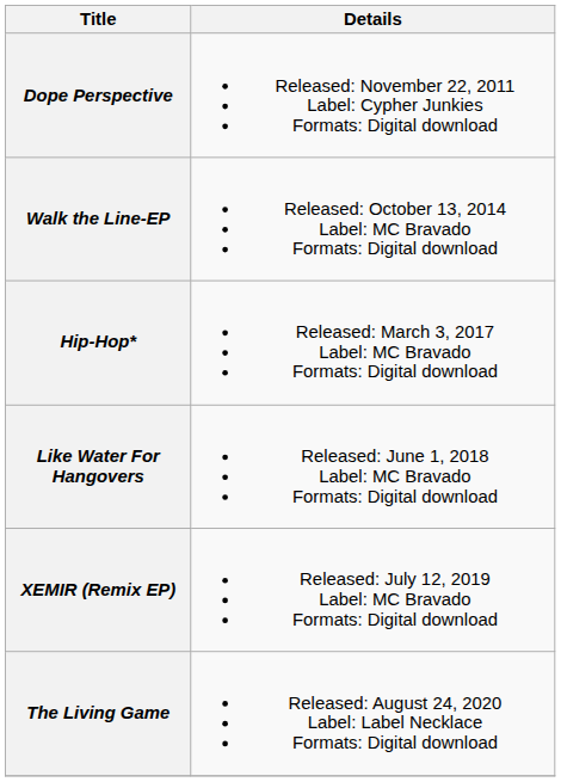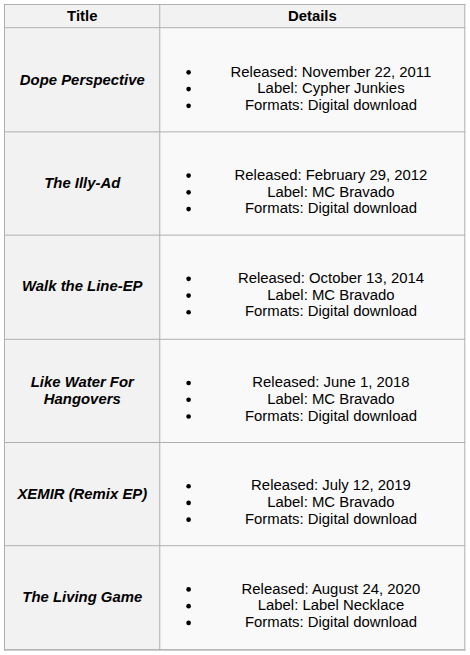 <table class="wikitable plainrowheaders" style="text-align:center">
 <tr>
 <th scope="col" style="width:10em">Title</th>
 <th scope="col" style="width:20em">Details</th>
 </tr>
 <tr>
 <th scope="row"><em>Dope Perspective</em><br></th>
 <td><br><ul><li>Released: November 22, 2011</li><li>Label: Cypher Junkies</li><li>Formats: Digital download</li></ul></td>
 </tr>
 <tr>
+<th scope="row"><em>The Illy-Ad</em></th>
+<td><br><ul><li>Released: February 29, 2012</li><li>Label: MC Bravado</li><li>Formats: Digital download</li></ul></td>
+</tr>
+<tr>
 <th scope="row"><em>Walk the Line-EP</em></th>
 <td><br><ul><li>Released: October 13, 2014</li><li>Label: MC Bravado</li><li>Formats: Digital download</li></ul></td>
-</tr>
-<tr>
-<th scope="row"><em>Hip-Hop*</em></th>
-<td><br><ul><li>Released: March 3, 2017</li><li>Label: MC Bravado</li><li>Formats: Digital download</li></ul></td>
 </tr>
 <tr>
 <th scope="row"><em>Like Water For Hangovers</em></th>
 <td><br><ul><li>Released: June 1, 2018</li><li>Label: MC Bravado</li><li>Formats: Digital download</li></ul></td>
 </tr>
 <tr>
 <th scope="row"><em>XEMIR (Remix EP)</em></th>
 <td><br><ul><li>Released: July 12, 2019</li><li>Label: MC Bravado</li><li>Formats: Digital download</li></ul></td>
 </tr>
 <tr>
 <th scope="row"><em>The Living Game</em></th>
 <td><br><ul><li>Released: August 24, 2020</li><li>Label: Label Necklace</li><li>Formats: Digital download</li></ul></td>
 </tr>
 <tr>
 </tr>
 </table>
